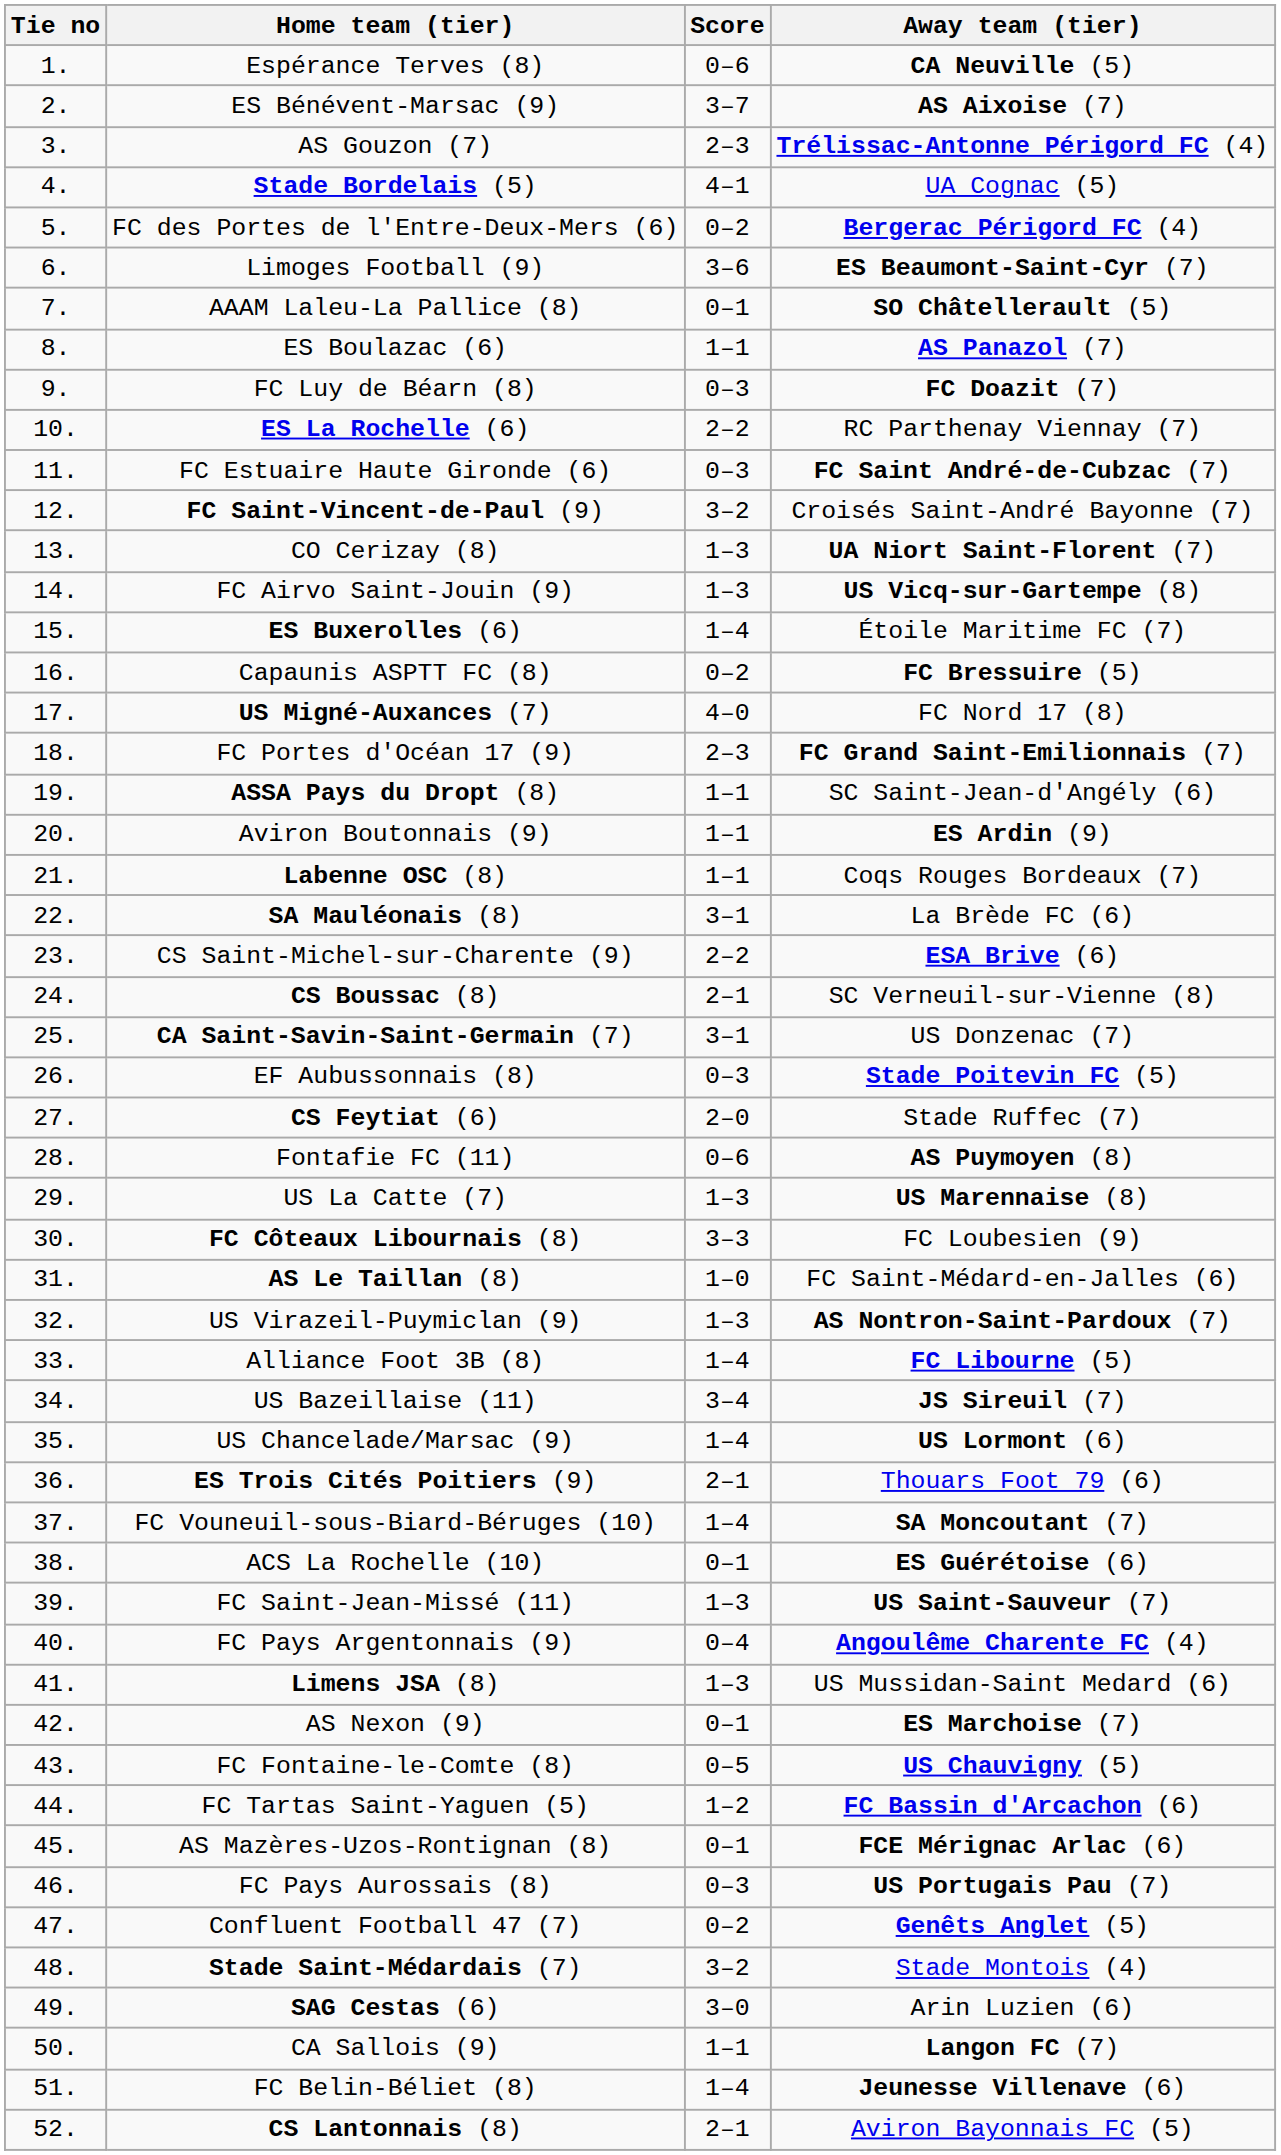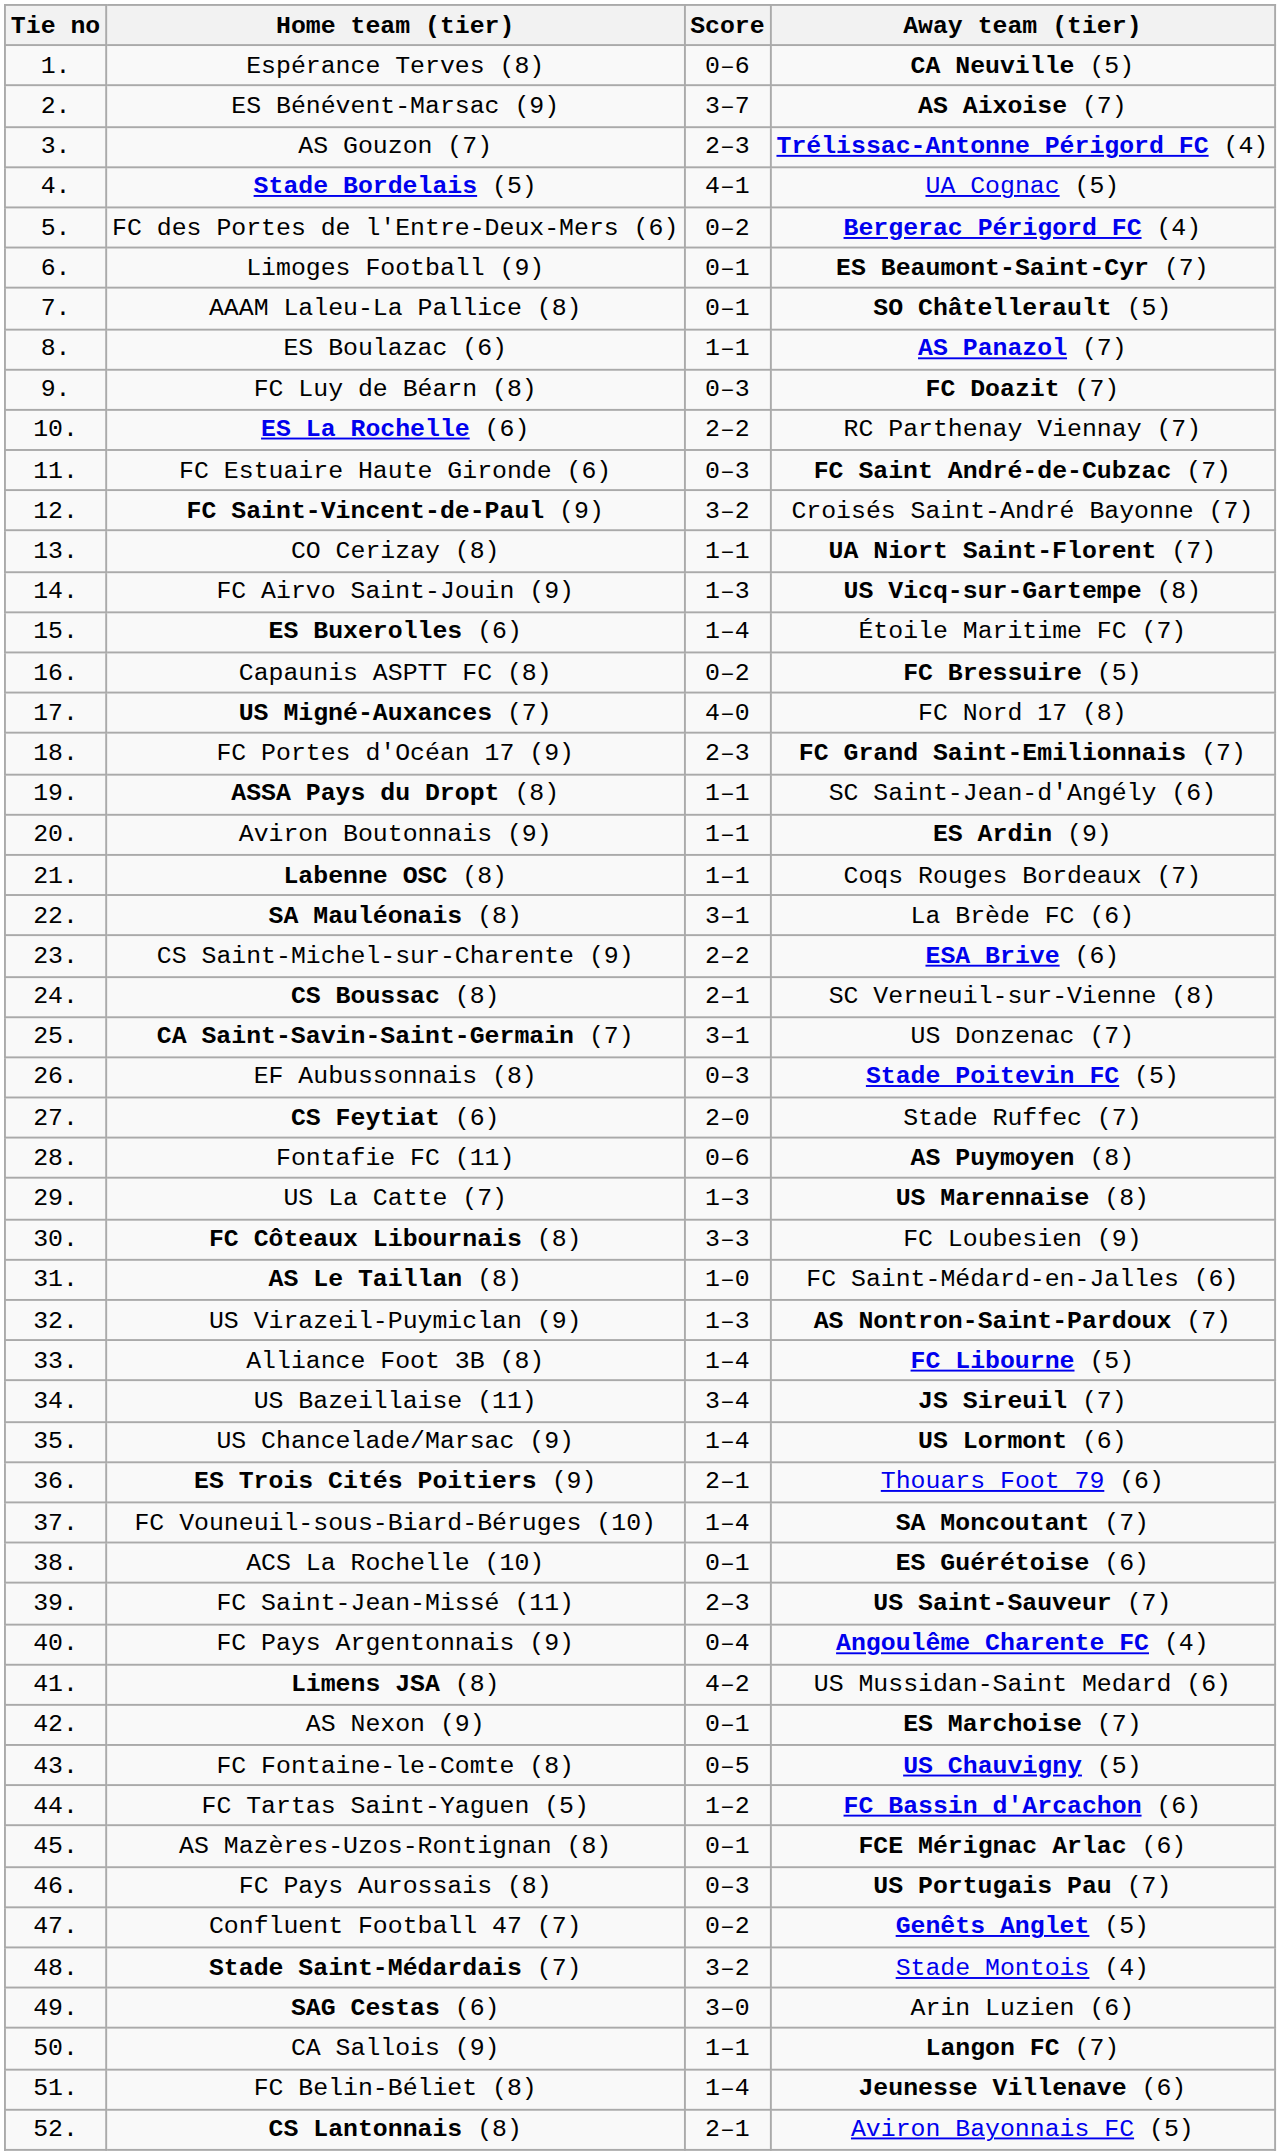 <table class="wikitable" style="text-align: center">
 <tr>
 <th>Tie no</th>
 <th>Home team (tier)</th>
 <th>Score</th>
 <th>Away team (tier)</th>
 </tr>
 <tr>
 <td>1.</td>
 <td>Espérance Terves (8)</td>
 <td>0–6</td>
 <td><strong>CA Neuville</strong> (5)</td>
 </tr>
 <tr>
 <td>2.</td>
 <td>ES Bénévent-Marsac (9)</td>
 <td>3–7</td>
 <td><strong>AS Aixoise</strong> (7)</td>
 </tr>
 <tr>
 <td>3.</td>
 <td>AS Gouzon (7)</td>
 <td>2–3</td>
 <td><strong><a href='#'>Trélissac-Antonne Périgord FC</a></strong> (4)</td>
 </tr>
 <tr>
 <td>4.</td>
 <td><strong><a href='#'>Stade Bordelais</a></strong> (5)</td>
 <td>4–1</td>
 <td><a href='#'>UA Cognac</a> (5)</td>
 </tr>
 <tr>
 <td>5.</td>
 <td>FC des Portes de l'Entre-Deux-Mers (6)</td>
 <td>0–2</td>
 <td><strong><a href='#'>Bergerac Périgord FC</a></strong> (4)</td>
 </tr>
 <tr>
 <td>6.</td>
 <td>Limoges Football (9)</td>
-<td>3–6</td>
+<td>0–1</td>
 <td><strong>ES Beaumont-Saint-Cyr</strong> (7)</td>
 </tr>
 <tr>
 <td>7.</td>
 <td>AAAM Laleu-La Pallice (8)</td>
 <td>0–1</td>
 <td><strong>SO Châtellerault</strong> (5)</td>
 </tr>
 <tr>
 <td>8.</td>
 <td>ES Boulazac (6)</td>
 <td>1–1 </td>
 <td><strong><a href='#'>AS Panazol</a></strong> (7)</td>
 </tr>
 <tr>
 <td>9.</td>
 <td>FC Luy de Béarn (8)</td>
 <td>0–3</td>
 <td><strong>FC Doazit</strong> (7)</td>
 </tr>
 <tr>
 <td>10.</td>
 <td><strong><a href='#'>ES La Rochelle</a></strong> (6)</td>
 <td>2–2 </td>
 <td>RC Parthenay Viennay (7)</td>
 </tr>
 <tr>
 <td>11.</td>
 <td>FC Estuaire Haute Gironde (6)</td>
 <td>0–3</td>
 <td><strong>FC Saint André-de-Cubzac</strong> (7)</td>
 </tr>
 <tr>
 <td>12.</td>
 <td><strong>FC Saint-Vincent-de-Paul</strong> (9)</td>
 <td>3–2</td>
 <td>Croisés Saint-André Bayonne (7)</td>
 </tr>
 <tr>
 <td>13.</td>
 <td>CO Cerizay (8)</td>
-<td>1–3</td>
+<td>1–1 </td>
 <td><strong>UA Niort Saint-Florent</strong> (7)</td>
 </tr>
 <tr>
 <td>14.</td>
 <td>FC Airvo Saint-Jouin (9)</td>
 <td>1–3</td>
 <td><strong>US Vicq-sur-Gartempe</strong> (8)</td>
 </tr>
 <tr>
 <td>15.</td>
 <td><strong>ES Buxerolles</strong> (6)</td>
 <td>1–4</td>
 <td>Étoile Maritime FC (7)</td>
 </tr>
 <tr>
 <td>16.</td>
 <td>Capaunis ASPTT FC (8)</td>
 <td>0–2</td>
 <td><strong>FC Bressuire</strong> (5)</td>
 </tr>
 <tr>
 <td>17.</td>
 <td><strong>US Migné-Auxances</strong> (7)</td>
 <td>4–0</td>
 <td>FC Nord 17 (8)</td>
 </tr>
 <tr>
 <td>18.</td>
 <td>FC Portes d'Océan 17 (9)</td>
 <td>2–3</td>
 <td><strong>FC Grand Saint-Emilionnais</strong> (7)</td>
 </tr>
 <tr>
 <td>19.</td>
 <td><strong>ASSA Pays du Dropt</strong> (8)</td>
 <td>1–1 </td>
 <td>SC Saint-Jean-d'Angély (6)</td>
 </tr>
 <tr>
 <td>20.</td>
 <td>Aviron Boutonnais (9)</td>
 <td>1–1 </td>
 <td><strong>ES Ardin</strong> (9)</td>
 </tr>
 <tr>
 <td>21.</td>
 <td><strong>Labenne OSC</strong> (8)</td>
 <td>1–1 </td>
 <td>Coqs Rouges Bordeaux (7)</td>
 </tr>
 <tr>
 <td>22.</td>
 <td><strong>SA Mauléonais</strong> (8)</td>
 <td>3–1</td>
 <td>La Brède FC (6)</td>
 </tr>
 <tr>
 <td>23.</td>
 <td>CS Saint-Michel-sur-Charente (9)</td>
 <td>2–2 </td>
 <td><strong><a href='#'>ESA Brive</a></strong> (6)</td>
 </tr>
 <tr>
 <td>24.</td>
 <td><strong>CS Boussac</strong> (8)</td>
 <td>2–1</td>
 <td>SC Verneuil-sur-Vienne (8)</td>
 </tr>
 <tr>
 <td>25.</td>
 <td><strong>CA Saint-Savin-Saint-Germain</strong> (7)</td>
 <td>3–1</td>
 <td>US Donzenac (7)</td>
 </tr>
 <tr>
 <td>26.</td>
 <td>EF Aubussonnais (8)</td>
 <td>0–3</td>
 <td><strong><a href='#'>Stade Poitevin FC</a></strong> (5)</td>
 </tr>
 <tr>
 <td>27.</td>
 <td><strong>CS Feytiat</strong> (6)</td>
 <td>2–0</td>
 <td>Stade Ruffec (7)</td>
 </tr>
 <tr>
 <td>28.</td>
 <td>Fontafie FC (11)</td>
 <td>0–6</td>
 <td><strong>AS Puymoyen</strong> (8)</td>
 </tr>
 <tr>
 <td>29.</td>
 <td>US La Catte (7)</td>
 <td>1–3</td>
 <td><strong>US Marennaise</strong> (8)</td>
 </tr>
 <tr>
 <td>30.</td>
 <td><strong>FC Côteaux Libournais</strong> (8)</td>
 <td>3–3 </td>
 <td>FC Loubesien (9)</td>
 </tr>
 <tr>
 <td>31.</td>
 <td><strong>AS Le Taillan</strong> (8)</td>
 <td>1–0</td>
 <td>FC Saint-Médard-en-Jalles (6)</td>
 </tr>
 <tr>
 <td>32.</td>
 <td>US Virazeil-Puymiclan (9)</td>
 <td>1–3</td>
 <td><strong>AS Nontron-Saint-Pardoux</strong> (7)</td>
 </tr>
 <tr>
 <td>33.</td>
 <td>Alliance Foot 3B (8)</td>
 <td>1–4</td>
 <td><strong><a href='#'>FC Libourne</a></strong> (5)</td>
 </tr>
 <tr>
 <td>34.</td>
 <td>US Bazeillaise (11)</td>
 <td>3–4</td>
 <td><strong>JS Sireuil</strong> (7)</td>
 </tr>
 <tr>
 <td>35.</td>
 <td>US Chancelade/Marsac (9)</td>
 <td>1–4</td>
 <td><strong>US Lormont</strong> (6)</td>
 </tr>
 <tr>
 <td>36.</td>
 <td><strong>ES Trois Cités Poitiers</strong> (9)</td>
 <td>2–1</td>
 <td><a href='#'>Thouars Foot 79</a> (6)</td>
 </tr>
 <tr>
 <td>37.</td>
 <td>FC Vouneuil-sous-Biard-Béruges (10)</td>
 <td>1–4</td>
 <td><strong>SA Moncoutant</strong> (7)</td>
 </tr>
 <tr>
 <td>38.</td>
 <td>ACS La Rochelle (10)</td>
 <td>0–1</td>
 <td><strong>ES Guérétoise</strong> (6)</td>
 </tr>
 <tr>
 <td>39.</td>
 <td>FC Saint-Jean-Missé (11)</td>
-<td>1–3</td>
+<td>2–3</td>
 <td><strong>US Saint-Sauveur</strong> (7)</td>
 </tr>
 <tr>
 <td>40.</td>
 <td>FC Pays Argentonnais (9)</td>
 <td>0–4</td>
 <td><strong><a href='#'>Angoulême Charente FC</a></strong> (4)</td>
 </tr>
 <tr>
 <td>41.</td>
 <td><strong>Limens JSA</strong> (8)</td>
-<td>1–3</td>
+<td>4–2</td>
 <td>US Mussidan-Saint Medard (6)</td>
 </tr>
 <tr>
 <td>42.</td>
 <td>AS Nexon (9)</td>
 <td>0–1</td>
 <td><strong>ES Marchoise</strong> (7)</td>
 </tr>
 <tr>
 <td>43.</td>
 <td>FC Fontaine-le-Comte (8)</td>
 <td>0–5</td>
 <td><strong><a href='#'>US Chauvigny</a></strong> (5)</td>
 </tr>
 <tr>
 <td>44.</td>
 <td>FC Tartas Saint-Yaguen (5)</td>
 <td>1–2</td>
 <td><strong><a href='#'>FC Bassin d'Arcachon</a></strong> (6)</td>
 </tr>
 <tr>
 <td>45.</td>
 <td>AS Mazères-Uzos-Rontignan (8)</td>
 <td>0–1</td>
 <td><strong>FCE Mérignac Arlac</strong> (6)</td>
 </tr>
 <tr>
 <td>46.</td>
 <td>FC Pays Aurossais (8)</td>
 <td>0–3</td>
 <td><strong>US Portugais Pau</strong> (7)</td>
 </tr>
 <tr>
 <td>47.</td>
 <td>Confluent Football 47 (7)</td>
 <td>0–2</td>
 <td><strong><a href='#'>Genêts Anglet</a></strong> (5)</td>
 </tr>
 <tr>
 <td>48.</td>
 <td><strong>Stade Saint-Médardais</strong> (7)</td>
 <td>3–2</td>
 <td><a href='#'>Stade Montois</a> (4)</td>
 </tr>
 <tr>
 <td>49.</td>
 <td><strong>SAG Cestas</strong> (6)</td>
 <td>3–0</td>
 <td>Arin Luzien (6)</td>
 </tr>
 <tr>
 <td>50.</td>
 <td>CA Sallois (9)</td>
 <td>1–1 </td>
 <td><strong>Langon FC</strong> (7)</td>
 </tr>
 <tr>
 <td>51.</td>
 <td>FC Belin-Béliet (8)</td>
 <td>1–4</td>
 <td><strong>Jeunesse Villenave</strong> (6)</td>
 </tr>
 <tr>
 <td>52.</td>
 <td><strong>CS Lantonnais</strong> (8)</td>
 <td>2–1</td>
 <td><a href='#'>Aviron Bayonnais FC</a> (5)</td>
 </tr>
 </table>
